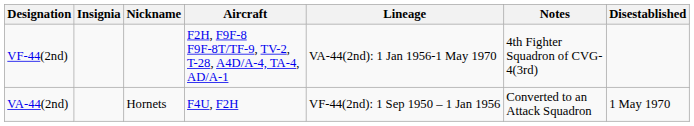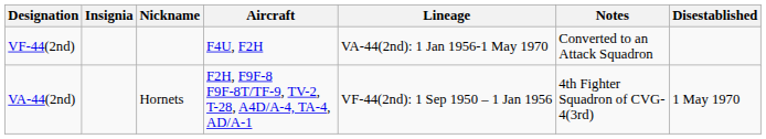 <table class="wikitable">
 <tr>
 <th>Designation</th>
 <th>Insignia</th>
 <th>Nickname</th>
 <th>Aircraft</th>
 <th>Lineage</th>
 <th>Notes</th>
 <th>Disestablished</th>
 </tr>
 <tr>
 <td><a href='#'>VF-44</a>(2nd)</td>
 <td></td>
 <td></td>
-<td><a href='#'>F2H</a>, <a href='#'>F9F-8<br>F9F-8T/TF-9</a>, <a href='#'>TV-2</a>, <a href='#'>T-28</a>, <a href='#'>A4D/A-4, TA-4</a>, <a href='#'>AD/A-1</a></td>
+<td><a href='#'>F4U</a>, <a href='#'>F2H</a></td>
 <td>VA-44(2nd): 1 Jan 1956-1 May 1970</td>
-<td>4th Fighter Squadron of CVG-4(3rd)</td>
+<td>Converted to an Attack Squadron</td>
 </tr>
 <tr>
 <td><a href='#'>VA-44</a>(2nd)</td>
 <td></td>
 <td>Hornets</td>
-<td><a href='#'>F4U</a>, <a href='#'>F2H</a></td>
+<td><a href='#'>F2H</a>, <a href='#'>F9F-8<br>F9F-8T/TF-9</a>, <a href='#'>TV-2</a>, <a href='#'>T-28</a>, <a href='#'>A4D/A-4, TA-4</a>, <a href='#'>AD/A-1</a></td>
 <td style="white-space: nowrap;">VF-44(2nd): 1 Sep 1950 – 1 Jan 1956</td>
-<td>Converted to an Attack Squadron</td>
+<td>4th Fighter Squadron of CVG-4(3rd)</td>
 <td>1 May 1970</td>
 </tr>
 </table>
